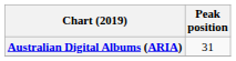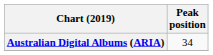 <table class="wikitable sortable plainrowheaders" style="text-align:center">
 <tr>
 <th scope="col">Chart (2019)</th>
 <th scope="col">Peak<br>position</th>
 </tr>
 <tr>
 <th scope="row"><a href='#'>Australian Digital Albums</a> (<a href='#'>ARIA</a>)</th>
-<td>31</td>
+<td>34</td>
 </tr>
 <tr>
 </tr>
 </table>
